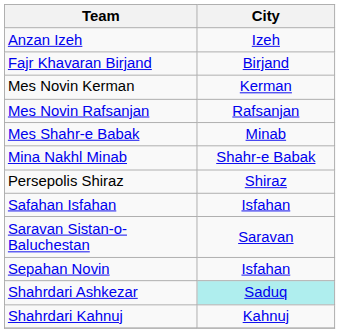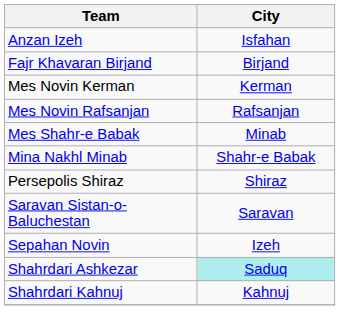 <table class="wikitable" style="text-align: Center;">
 <tr>
 <th width=200>Team</th>
 <th width=140>City</th>
 </tr>
 <tr>
 <td align="left"><a href='#'>Anzan Izeh</a></td>
-<td><a href='#'>Izeh</a></td>
+<td><a href='#'>Isfahan</a></td>
 </tr>
 <tr>
 <td align="left"><a href='#'>Fajr Khavaran Birjand</a></td>
 <td><a href='#'>Birjand</a></td>
 </tr>
 <tr>
 <td align="left">Mes Novin Kerman</td>
 <td><a href='#'>Kerman</a></td>
 </tr>
 <tr>
 <td align="left"><a href='#'>Mes Novin Rafsanjan</a></td>
 <td><a href='#'>Rafsanjan</a></td>
 </tr>
 <tr>
 <td align="left"><a href='#'>Mes Shahr-e Babak</a></td>
 <td><a href='#'>Minab</a></td>
 </tr>
 <tr>
 <td align="left"><a href='#'>Mina Nakhl Minab</a></td>
 <td><a href='#'>Shahr-e Babak</a></td>
 </tr>
 <tr>
 <td align="left">Persepolis Shiraz</td>
 <td><a href='#'>Shiraz</a></td>
 </tr>
 <tr>
-<td align="left"><a href='#'>Safahan Isfahan</a></td>
-<td><a href='#'>Isfahan</a></td>
-</tr>
-<tr>
 <td align="left"><a href='#'>Saravan Sistan-o-Baluchestan</a></td>
 <td><a href='#'>Saravan</a></td>
 </tr>
 <tr>
 <td align="left"><a href='#'>Sepahan Novin</a></td>
-<td><a href='#'>Isfahan</a></td>
+<td><a href='#'>Izeh</a></td>
 </tr>
 <tr>
 <td align="left"><a href='#'>Shahrdari Ashkezar</a></td>
 <td style="background: paleturquoise;"><a href='#'>Saduq</a></td>
 </tr>
 <tr>
 <td align="left"><a href='#'>Shahrdari Kahnuj</a></td>
 <td><a href='#'>Kahnuj</a></td>
 </tr>
 <tr>
 </tr>
 </table>
